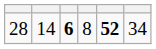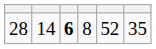 <table class="wikitable" style="text-align:center">
 <tr>
 <th></th>
 <th></th>
 <th></th>
 <th></th>
 <th></th>
 <th></th>
 </tr>
 <tr>
 <td>28</td>
 <td>14</td>
 <td><strong>6</strong></td>
 <td>8</td>
-<td><strong>52</strong></td>
-<td>34</td>
+<td>52</td>
+<td>35</td>
 </tr>
 </table>
